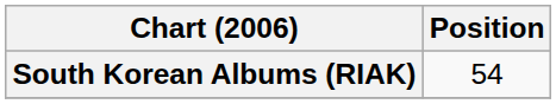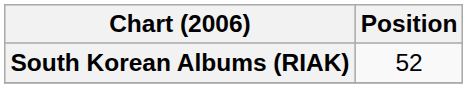 <table class="wikitable plainrowheaders">
 <tr>
 <th>Chart (2006)</th>
 <th>Position</th>
 </tr>
 <tr>
 <th scope="row">South Korean Albums (RIAK)</th>
-<td style="text-align:center;">54</td>
+<td style="text-align:center;">52</td>
 </tr>
 <tr>
 </tr>
 </table>
